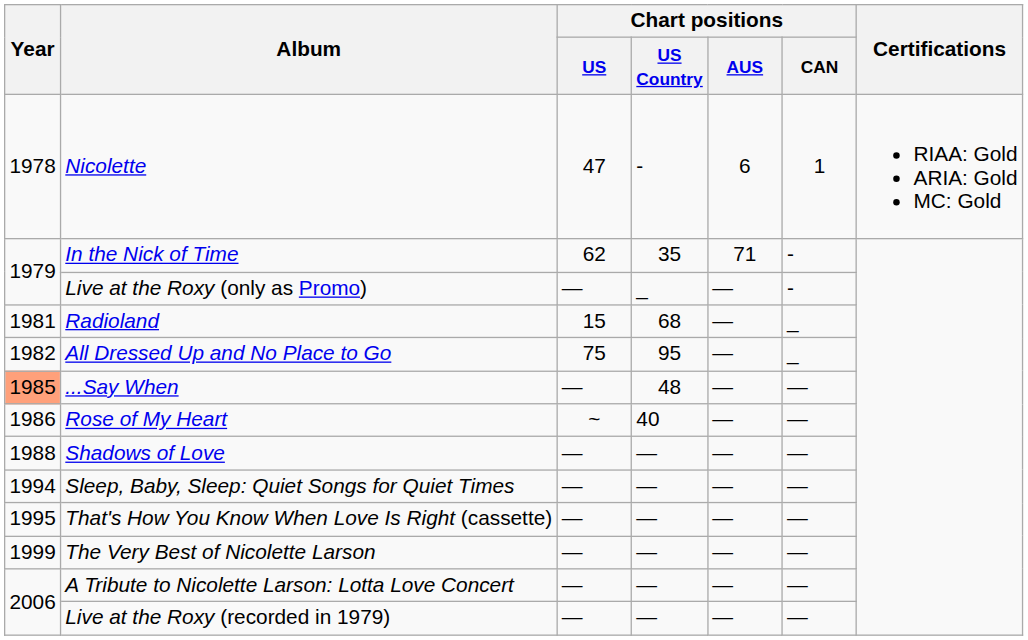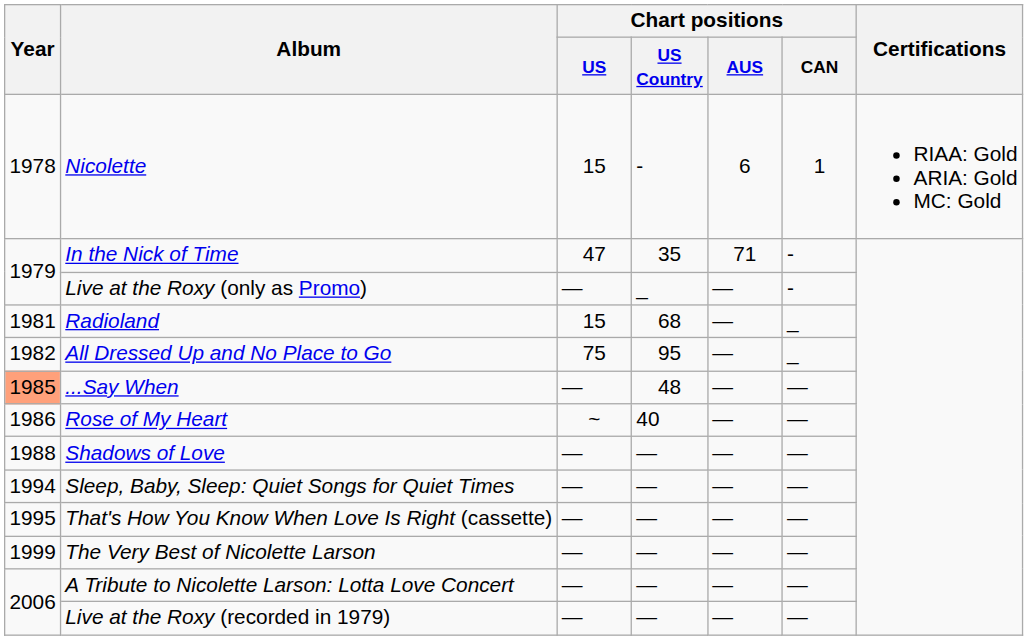 <table class="wikitable">
 <tr>
 <th rowspan="2">Year</th>
 <th rowspan="2">Album</th>
 <th colspan="4">Chart positions</th>
 <th rowspan="2">Certifications</th>
 </tr>
 <tr>
 <th width="50"><small><a href='#'>US</a></small><br></th>
 <th width="50"><small><a href='#'>US Country</a></small><br></th>
 <th width="50"><small><a href='#'>AUS</a></small><br></th>
 <th width="50"><small>CAN</small></th>
 </tr>
 <tr>
 <td>1978</td>
 <td><em><a href='#'>Nicolette</a></em></td>
-<td style="text-align:center;">47</td>
+<td style="text-align:center;">15</td>
 <td>-</td>
 <td style="text-align:center;">6</td>
 <td style="text-align:center;">1</td>
 <td><br><ul><li>RIAA: Gold</li><li>ARIA: Gold</li><li>MC: Gold</li></ul></td>
 </tr>
 <tr>
 <td rowspan="2">1979</td>
 <td><em><a href='#'>In the Nick of Time</a></em></td>
-<td style="text-align:center;">62</td>
+<td style="text-align:center;">47</td>
 <td style="text-align:center;">35</td>
 <td style="text-align:center;">71</td>
 <td>-</td>
 </tr>
 <tr>
 <td><em>Live at the Roxy</em> (only as <a href='#'>Promo</a>)</td>
 <td>—</td>
 <td>_</td>
 <td>—</td>
 <td>-</td>
 </tr>
 <tr>
 <td>1981</td>
 <td><em><a href='#'>Radioland</a></em></td>
 <td style="text-align:center;">15</td>
 <td style="text-align:center;">68</td>
 <td>—</td>
 <td>_</td>
 </tr>
 <tr>
 <td>1982</td>
 <td><em><a href='#'>All Dressed Up and No Place to Go</a></em></td>
 <td style="text-align:center;">75</td>
 <td style="text-align:center;">95</td>
 <td>—</td>
 <td>_</td>
 </tr>
 <tr>
 <td style="background: lightsalmon;">1985</td>
 <td><em><a href='#'>...Say When</a></em></td>
 <td>—</td>
 <td style="text-align:center;">48</td>
 <td>—</td>
 <td>—</td>
 </tr>
 <tr>
 <td>1986</td>
 <td><em><a href='#'>Rose of My Heart</a></em></td>
 <td style="text-align:center;">~</td>
 <td>40</td>
 <td>—</td>
 <td>—</td>
 </tr>
 <tr>
 <td>1988</td>
 <td><em><a href='#'>Shadows of Love</a></em></td>
 <td>—</td>
 <td>—</td>
 <td>—</td>
 <td>—</td>
 </tr>
 <tr>
 <td>1994</td>
 <td><em>Sleep, Baby, Sleep: Quiet Songs for Quiet Times</em></td>
 <td>—</td>
 <td>—</td>
 <td>—</td>
 <td>—</td>
 </tr>
 <tr>
 <td>1995</td>
 <td><em>That's How You Know When Love Is Right</em> (cassette)</td>
 <td>—</td>
 <td>—</td>
 <td>—</td>
 <td>—</td>
 </tr>
 <tr>
 <td>1999</td>
 <td><em>The Very Best of Nicolette Larson</em></td>
 <td>—</td>
 <td>—</td>
 <td>—</td>
 <td>—</td>
 </tr>
 <tr>
 <td rowspan="2">2006</td>
 <td><em>A Tribute to Nicolette Larson: Lotta Love Concert</em></td>
 <td>—</td>
 <td>—</td>
 <td>—</td>
 <td>—</td>
 </tr>
 <tr>
 <td><em>Live at the Roxy</em> (recorded in 1979)</td>
 <td>—</td>
 <td>—</td>
 <td>—</td>
 <td>—</td>
 </tr>
 </table>
